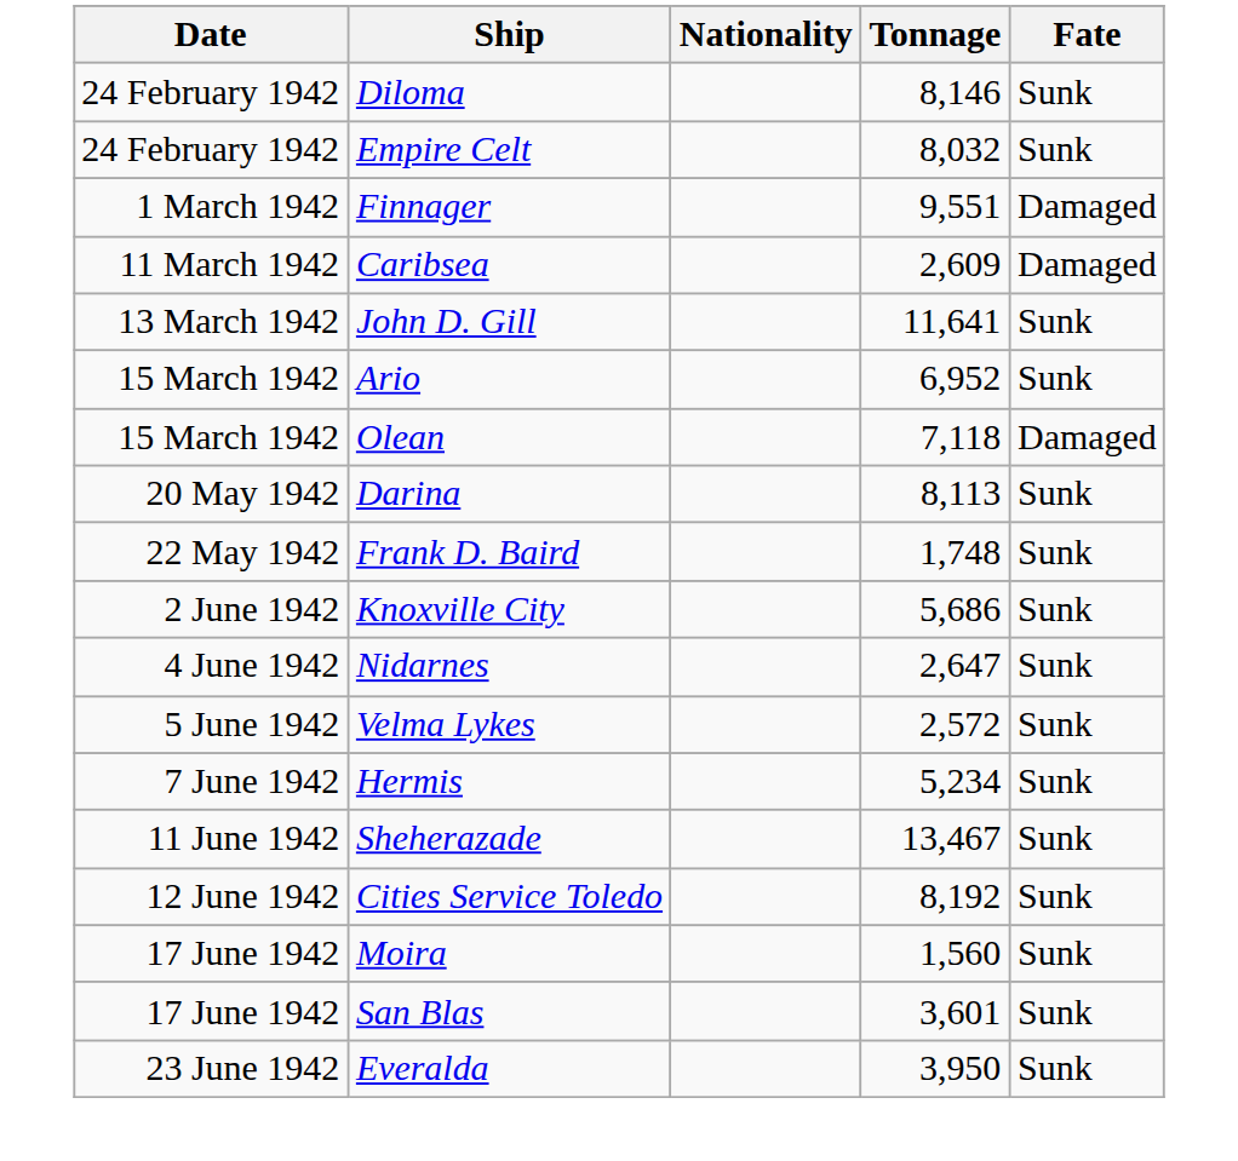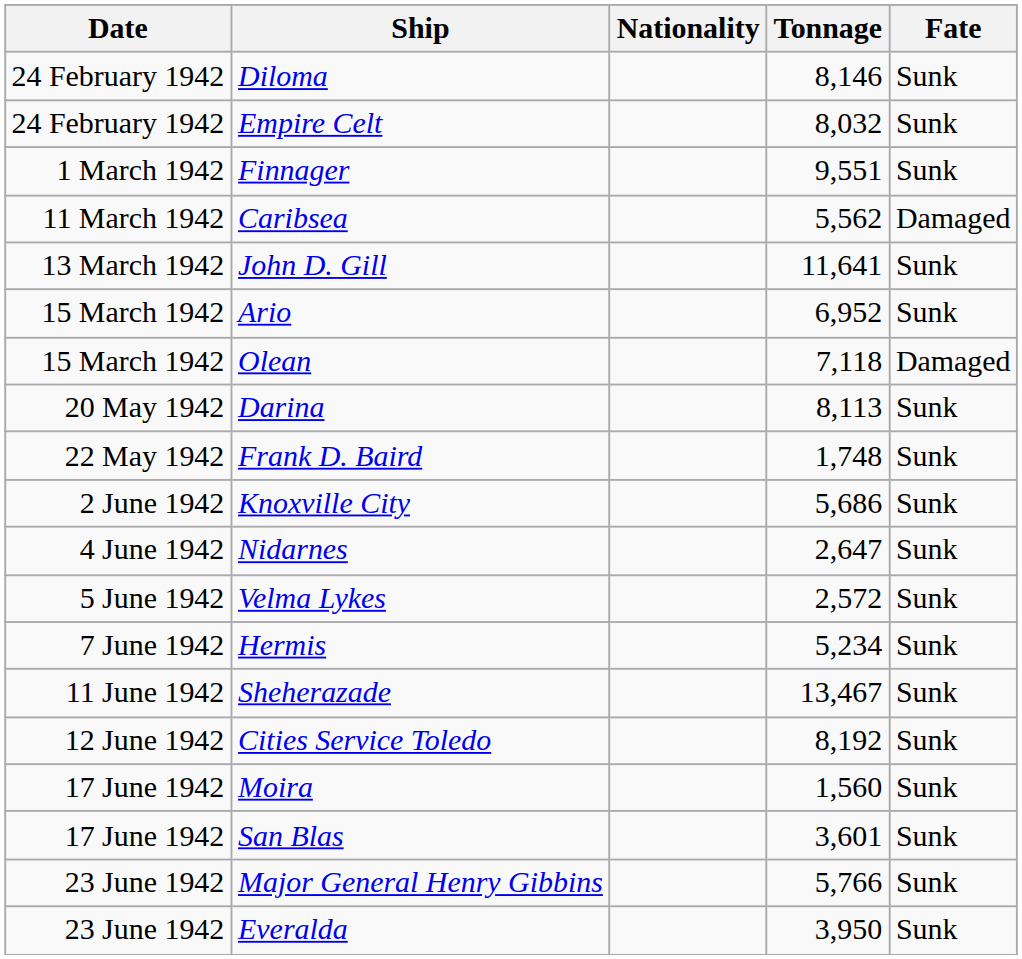 <table class="wikitable sortable" style="margin: 1em auto 1em auto;"|->
 <tr>
 <th>Date</th>
 <th>Ship</th>
 <th>Nationality</th>
 <th>Tonnage</th>
 <th>Fate</th>
 </tr>
 <tr>
 <td align="right">24 February 1942</td>
 <td align="left"><a href='#'><em>Diloma</em></a></td>
 <td align="left"></td>
 <td align="right">8,146</td>
 <td align="left">Sunk</td>
 </tr>
 <tr>
 <td align="right">24 February 1942</td>
 <td align="left"><a href='#'><em>Empire Celt</em></a></td>
 <td align="left"></td>
 <td align="right">8,032</td>
 <td align="left">Sunk</td>
 </tr>
 <tr>
 <td align="right">1 March 1942</td>
 <td align="left"><a href='#'><em>Finnager</em></a></td>
 <td align="left"></td>
 <td align="right">9,551</td>
-<td align="left">Damaged</td>
+<td align="left">Sunk</td>
 </tr>
 <tr>
 <td align="right">11 March 1942</td>
 <td align="left"><a href='#'><em>Caribsea</em></a></td>
 <td align="left"></td>
-<td align="right">2,609</td>
+<td align="right">5,562</td>
 <td align="left">Damaged</td>
 </tr>
 <tr>
 <td align="right">13 March 1942</td>
 <td align="left"><a href='#'><em>John D. Gill</em></a></td>
 <td align="left"></td>
 <td align="right">11,641</td>
 <td align="left">Sunk</td>
 </tr>
 <tr>
 <td align="right">15 March 1942</td>
 <td align="left"><a href='#'><em>Ario</em></a></td>
 <td align="left"></td>
 <td align="right">6,952</td>
 <td align="left">Sunk</td>
 </tr>
 <tr>
 <td align="right">15 March 1942</td>
 <td align="left"><a href='#'><em>Olean</em></a></td>
 <td align="left"></td>
 <td align="right">7,118</td>
 <td align="left">Damaged</td>
 </tr>
 <tr>
 <td align="right">20 May 1942</td>
 <td align="left"><a href='#'><em>Darina</em></a></td>
 <td align="left"></td>
 <td align="right">8,113</td>
 <td align="left">Sunk</td>
 </tr>
 <tr>
 <td align="right">22 May 1942</td>
 <td align="left"><a href='#'><em>Frank D. Baird</em></a></td>
 <td align="left"></td>
 <td align="right">1,748</td>
 <td align="left">Sunk</td>
 </tr>
 <tr>
 <td align="right">2 June 1942</td>
 <td align="left"><a href='#'><em>Knoxville City</em></a></td>
 <td align="left"></td>
 <td align="right">5,686</td>
 <td align="left">Sunk</td>
 </tr>
 <tr>
 <td align="right">4 June 1942</td>
 <td align="left"><a href='#'><em>Nidarnes</em></a></td>
 <td align="left"></td>
 <td align="right">2,647</td>
 <td align="left">Sunk</td>
 </tr>
 <tr>
 <td align="right">5 June 1942</td>
 <td align="left"><a href='#'><em>Velma Lykes</em></a></td>
 <td align="left"></td>
 <td align="right">2,572</td>
 <td align="left">Sunk</td>
 </tr>
 <tr>
 <td align="right">7 June 1942</td>
 <td align="left"><a href='#'><em>Hermis</em></a></td>
 <td align="left"></td>
 <td align="right">5,234</td>
 <td align="left">Sunk</td>
 </tr>
 <tr>
 <td align="right">11 June 1942</td>
 <td align="left"><a href='#'><em>Sheherazade</em></a></td>
 <td align="left"></td>
 <td align="right">13,467</td>
 <td align="left">Sunk</td>
 </tr>
 <tr>
 <td align="right">12 June 1942</td>
 <td align="left"><a href='#'><em>Cities Service Toledo</em></a></td>
 <td align="left"></td>
 <td align="right">8,192</td>
 <td align="left">Sunk</td>
 </tr>
 <tr>
 <td align="right">17 June 1942</td>
 <td align="left"><a href='#'><em>Moira</em></a></td>
 <td align="left"></td>
 <td align="right">1,560</td>
 <td align="left">Sunk</td>
 </tr>
 <tr>
 <td align="right">17 June 1942</td>
 <td align="left"><a href='#'><em>San Blas</em></a></td>
 <td align="left"></td>
 <td align="right">3,601</td>
 <td align="left">Sunk</td>
 </tr>
 <tr>
 <td align="right">23 June 1942</td>
+<td align="left"><a href='#'><em>Major General Henry Gibbins</em></a></td>
+<td align="left"></td>
+<td align="right">5,766</td>
+<td align="left">Sunk</td>
+</tr>
+<tr>
+<td align="right">23 June 1942</td>
 <td align="left"><a href='#'><em>Everalda</em></a></td>
 <td align="left"></td>
 <td align="right">3,950</td>
 <td align="left">Sunk</td>
 </tr>
 </table>
